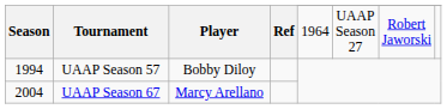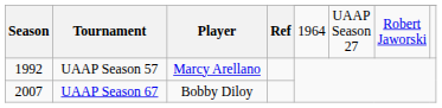 <table class="wikitable sortable" style="text-align:center" width="80%">
 <tr>
 <th style="width:25px;" rowspan="2">Season</th>
 <th style="width:180px;" rowspan="2">Tournament</th>
 <th style="width:180px;" rowspan="2">Player</th>
 <th style="width:25px;" rowspan="2">Ref</th>
 </tr>
 <tr style="text-align:center">
 <td>1964</td>
 <td>UAAP Season 27</td>
 <td><a href='#'>Robert Jaworski</a></td>
 <td></td>
 </tr>
 <tr style="text-align:center">
-<td>1994</td>
+<td>1992</td>
 <td>UAAP Season 57</td>
+<td><a href='#'>Marcy Arellano</a></td>
+<td></td>
+</tr>
+<tr style="text-align:center">
+<td>2007</td>
+<td><a href='#'>UAAP Season 67</a></td>
 <td>Bobby Diloy</td>
 <td></td>
 </tr>
-<tr style="text-align:center">
-<td>2004</td>
-<td><a href='#'>UAAP Season 67</a></td>
-<td><a href='#'>Marcy Arellano</a></td>
-<td></td>
-</tr>
 </table>
